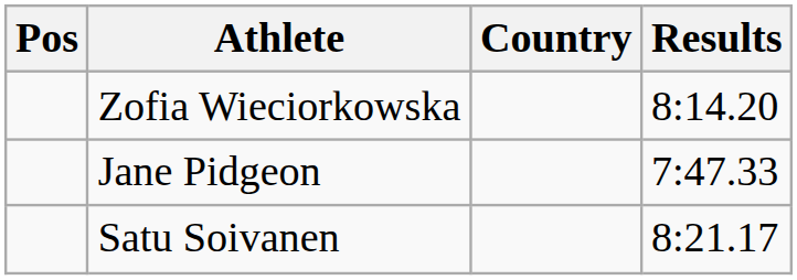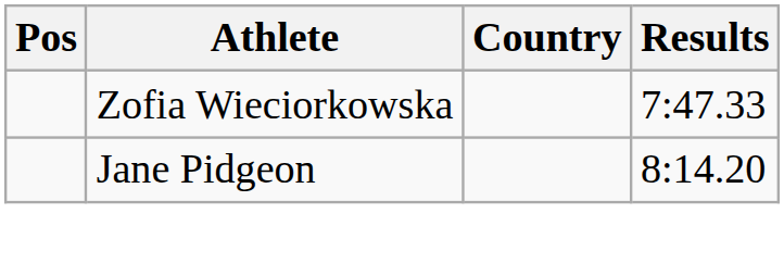 <table class="wikitable">
 <tr>
 <th>Pos</th>
 <th>Athlete</th>
 <th>Country</th>
 <th>Results</th>
 </tr>
 <tr>
 <td align="center"></td>
 <td>Zofia Wieciorkowska</td>
 <td></td>
-<td>8:14.20</td>
+<td>7:47.33</td>
 </tr>
 <tr>
 <td align="center"></td>
 <td>Jane Pidgeon</td>
 <td></td>
-<td>7:47.33</td>
-</tr>
-<tr>
-<td align="center"></td>
-<td>Satu Soivanen</td>
-<td></td>
-<td>8:21.17</td>
+<td>8:14.20</td>
 </tr>
 </table>
